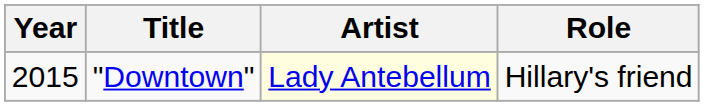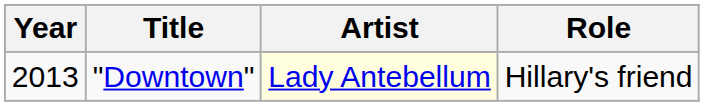 <table class="wikitable sortable">
 <tr>
 <th>Year</th>
 <th>Title</th>
 <th>Artist</th>
 <th>Role</th>
 </tr>
 <tr>
-<td>2015</td>
+<td>2013</td>
 <td>"<a href='#'>Downtown</a>"</td>
 <td style="background: lightyellow;"><a href='#'>Lady Antebellum</a></td>
 <td>Hillary's friend</td>
 </tr>
 </table>
